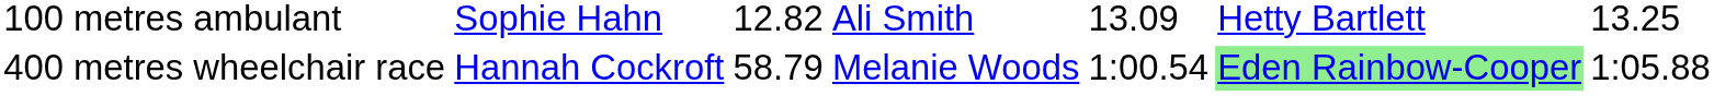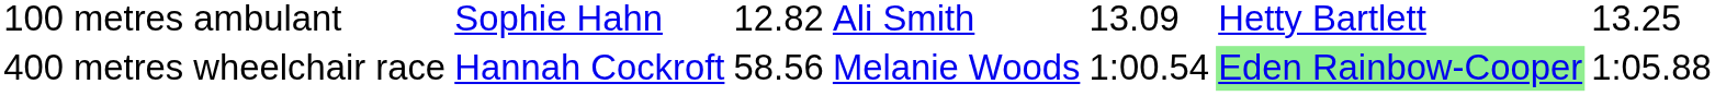 <table>
 <tr>
 <td>100 metres ambulant</td>
 <td><a href='#'>Sophie Hahn</a></td>
 <td>12.82</td>
 <td><a href='#'>Ali Smith</a></td>
 <td>13.09</td>
 <td><a href='#'>Hetty Bartlett</a></td>
 <td>13.25</td>
 </tr>
 <tr>
 <td>400 metres wheelchair race</td>
 <td><a href='#'>Hannah Cockroft</a></td>
-<td>58.79</td>
+<td>58.56</td>
 <td><a href='#'>Melanie Woods</a></td>
 <td>1:00.54</td>
 <td style="background: lightgreen;"><a href='#'>Eden Rainbow-Cooper</a></td>
 <td>1:05.88</td>
 </tr>
 </table>
